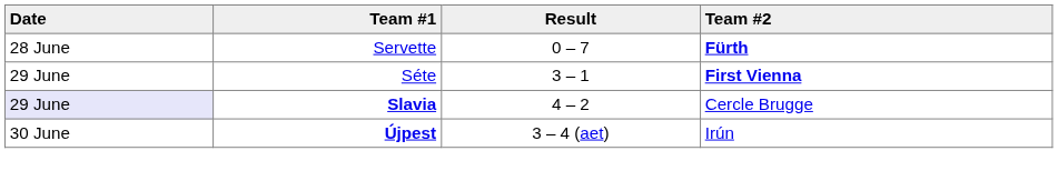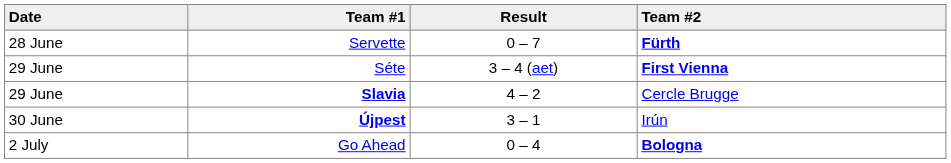 <table border=1 cellspacing=0 cellpadding=4 style="border-collapse: collapse;" width=50%>
 <tr bgcolor="efefef">
 <th align=left>Date</th>
 <th align=right>Team #1</th>
 <th>Result</th>
 <th align=left>Team #2</th>
 </tr>
 <tr>
 <td align=left>28 June</td>
 <td align=right><a href='#'>Servette</a> </td>
 <td align="center">0 – 7</td>
 <td> <strong><a href='#'>Fürth</a></strong></td>
 </tr>
 <tr>
 <td align=left>29 June</td>
 <td align=right><a href='#'>Séte</a> </td>
-<td align=center>3 – 1</td>
+<td align=center>3 – 4 (<a href='#'>aet</a>)</td>
 <td> <strong><a href='#'>First Vienna</a></strong></td>
 </tr>
 <tr>
-<td align=left style="background: lavender;">29 June</td>
+<td align=left>29 June</td>
 <td align=right><strong><a href='#'>Slavia</a></strong> </td>
 <td align=center>4 – 2</td>
 <td> <a href='#'>Cercle Brugge</a></td>
 </tr>
 <tr>
 <td align=left>30 June</td>
 <td align=right><strong><a href='#'>Újpest</a></strong> </td>
-<td align=center>3 – 4 (<a href='#'>aet</a>)</td>
+<td align=center>3 – 1</td>
 <td> <a href='#'>Irún</a></td>
 </tr>
+<tr>
+<td align=left>2 July</td>
+<td align=right><a href='#'>Go Ahead</a> </td>
+<td align=center>0 – 4</td>
+<td> <strong><a href='#'>Bologna</a></strong></td>
+</tr>
 </table>
